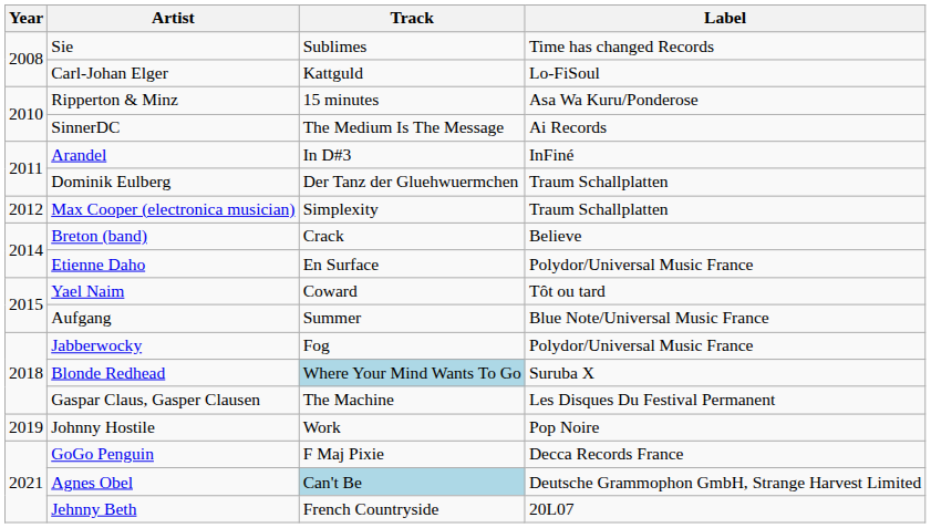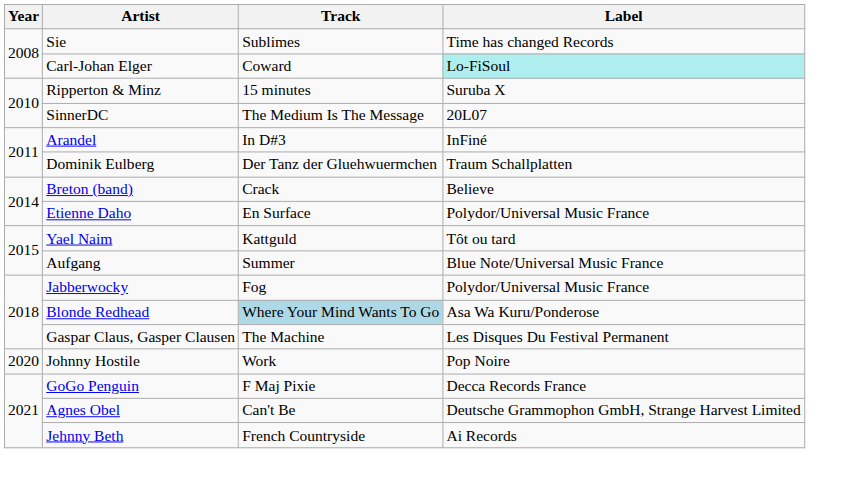 <table class="wikitable">
 <tr>
 <th style="text-align:center; width:"80";">Year</th>
 <th>Artist</th>
 <th>Track</th>
 <th>Label</th>
 </tr>
 <tr>
 <td style="text-align:center;" rowspan="2">2008</td>
 <td>Sie</td>
 <td>Sublimes</td>
 <td>Time has changed Records</td>
 </tr>
 <tr>
 <td>Carl-Johan Elger</td>
-<td>Kattguld</td>
-<td>Lo-FiSoul</td>
+<td>Coward</td>
+<td style="background: paleturquoise;">Lo-FiSoul</td>
 </tr>
 <tr>
 <td style="text-align:center;" rowspan="2">2010</td>
 <td>Ripperton & Minz</td>
 <td>15 minutes</td>
-<td>Asa Wa Kuru/Ponderose</td>
+<td>Suruba X</td>
 </tr>
 <tr>
 <td>SinnerDC</td>
 <td>The Medium Is The Message</td>
-<td>Ai Records</td>
+<td>20L07</td>
 </tr>
 <tr>
 <td style="text-align:center;" rowspan="2">2011</td>
 <td><a href='#'>Arandel</a></td>
 <td>In D#3</td>
 <td>InFiné</td>
 </tr>
 <tr>
 <td>Dominik Eulberg</td>
 <td>Der Tanz der Gluehwuermchen</td>
-<td>Traum Schallplatten</td>
-</tr>
-<tr>
-<td style="text-align:center;" rowspan="1">2012</td>
-<td><a href='#'>Max Cooper (electronica musician)</a></td>
-<td>Simplexity</td>
 <td>Traum Schallplatten</td>
 </tr>
 <tr>
 <td style="text-align:center;" rowspan="2">2014</td>
 <td><a href='#'>Breton (band)</a></td>
 <td>Crack</td>
 <td>Believe</td>
 </tr>
 <tr>
 <td><a href='#'>Etienne Daho</a></td>
 <td>En Surface</td>
 <td>Polydor/Universal Music France</td>
 </tr>
 <tr>
 <td style="text-align:center;" rowspan="2">2015</td>
 <td><a href='#'>Yael Naim</a></td>
-<td>Coward</td>
+<td>Kattguld</td>
 <td>Tôt ou tard</td>
 </tr>
 <tr>
 <td>Aufgang</td>
 <td>Summer</td>
 <td>Blue Note/Universal Music France</td>
 </tr>
 <tr>
 <td style="text-align:center;" rowspan="3">2018</td>
 <td><a href='#'>Jabberwocky</a></td>
 <td>Fog</td>
 <td>Polydor/Universal Music France</td>
 </tr>
 <tr>
 <td><a href='#'>Blonde Redhead</a></td>
 <td style="background: lightblue;">Where Your Mind Wants To Go</td>
-<td>Suruba X</td>
+<td>Asa Wa Kuru/Ponderose</td>
 </tr>
 <tr>
 <td>Gaspar Claus, Gasper Clausen</td>
 <td>The Machine</td>
 <td>Les Disques Du Festival Permanent</td>
 </tr>
 <tr>
-<td style="text-align:center;" rowspan="1">2019</td>
+<td style="text-align:center;" rowspan="1">2020</td>
 <td>Johnny Hostile</td>
 <td>Work</td>
 <td>Pop Noire</td>
 </tr>
 <tr>
 <td style="text-align:center;" rowspan="3">2021</td>
 <td><a href='#'>GoGo Penguin</a></td>
 <td>F Maj Pixie</td>
 <td>Decca Records France</td>
 </tr>
 <tr>
 <td><a href='#'>Agnes Obel</a></td>
-<td style="background: lightblue;">Can't Be</td>
+<td>Can't Be</td>
 <td>Deutsche Grammophon GmbH, Strange Harvest Limited</td>
 </tr>
 <tr>
 <td><a href='#'>Jehnny Beth</a></td>
 <td>French Countryside</td>
-<td>20L07</td>
+<td>Ai Records</td>
 </tr>
 </table>
